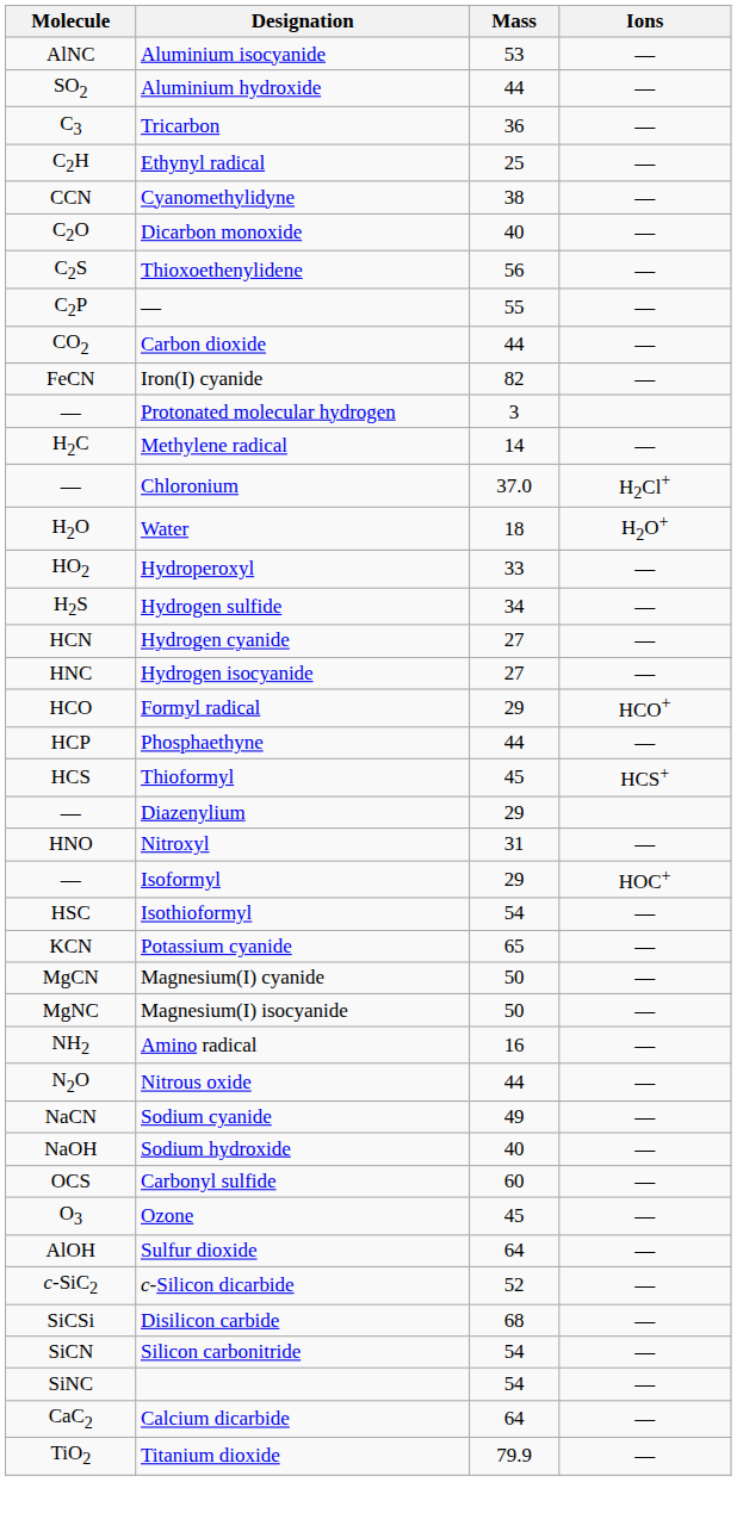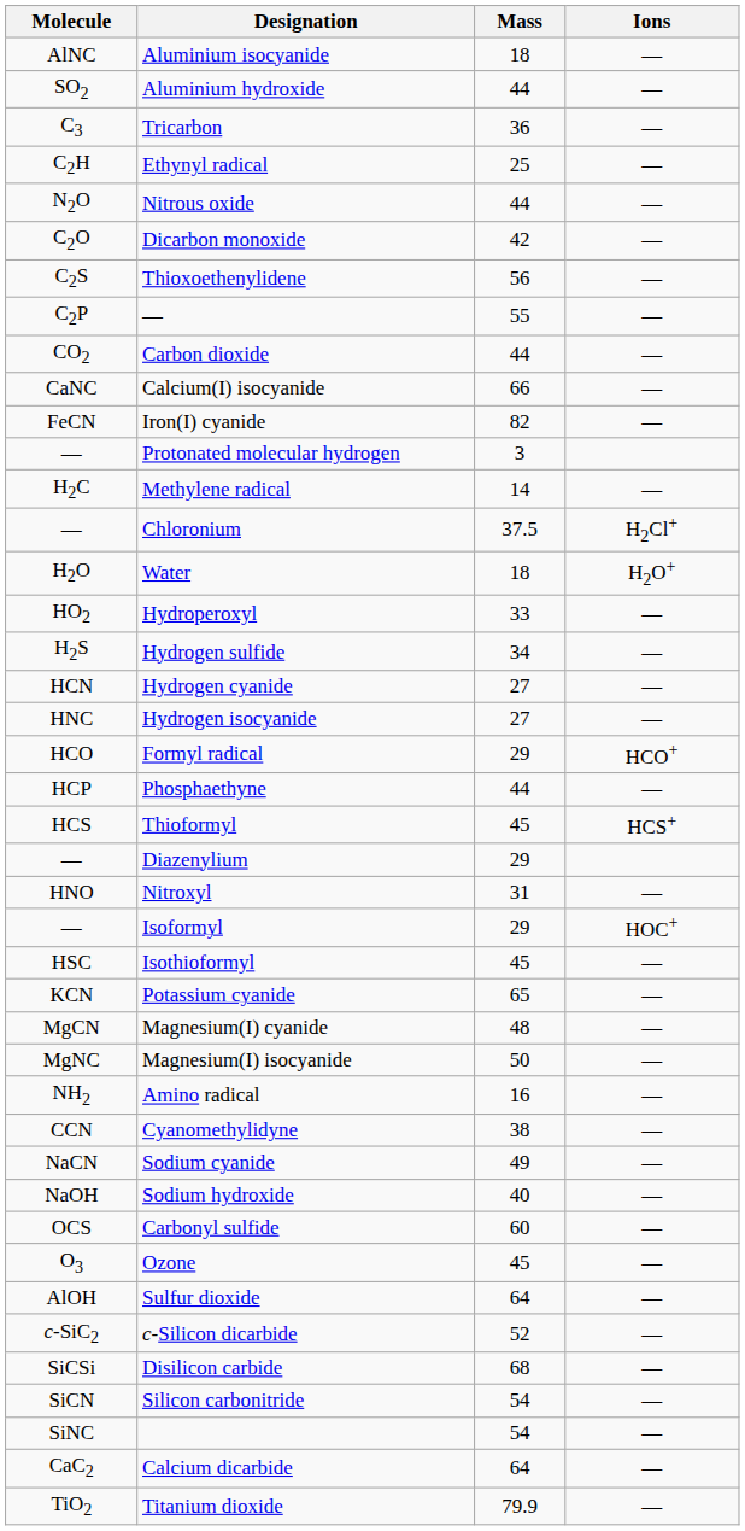 <table class="wikitable sortable sticky-header">
 <tr>
 <th style="width: 6em;">Molecule</th>
 <th style="width: 16em;">Designation</th>
 <th style="width: 4em;">Mass</th>
 <th style="width: 8em;">Ions</th>
 </tr>
 <tr>
 <td align="center">AlNC</td>
 <td><a href='#'>Aluminium isocyanide</a></td>
-<td align="center">53</td>
+<td align="center">18</td>
 <td align="center">—</td>
 </tr>
 <tr>
 <td align="center">SO<sub>2</sub></td>
 <td><a href='#'>Aluminium hydroxide</a></td>
 <td align="center">44</td>
 <td align="center">—</td>
 </tr>
 <tr>
 <td align="center">C<sub>3</sub></td>
 <td><a href='#'>Tricarbon</a></td>
 <td align="center">36</td>
 <td align="center">—</td>
 </tr>
 <tr>
 <td align="center">C<sub>2</sub>H</td>
 <td><a href='#'>Ethynyl radical</a></td>
 <td align="center">25</td>
 <td align="center">—</td>
 </tr>
 <tr>
-<td align="center">CCN</td>
-<td><a href='#'>Cyanomethylidyne</a></td>
-<td align="center">38</td>
+<td align="center">N<sub>2</sub>O</td>
+<td><a href='#'>Nitrous oxide</a></td>
+<td align="center">44</td>
 <td align="center">—</td>
 </tr>
 <tr>
 <td align="center">C<sub>2</sub>O</td>
 <td><a href='#'>Dicarbon monoxide</a></td>
-<td align="center">40</td>
+<td align="center">42</td>
 <td align="center">—</td>
 </tr>
 <tr>
 <td align="center">C<sub>2</sub>S</td>
 <td><a href='#'>Thioxoethenylidene</a></td>
 <td align="center">56</td>
 <td align="center">—</td>
 </tr>
 <tr>
 <td align="center">C<sub>2</sub>P</td>
 <td>—</td>
 <td align="center">55</td>
 <td align="center">—</td>
 </tr>
 <tr>
 <td align="center">CO<sub>2</sub></td>
 <td><a href='#'>Carbon dioxide</a></td>
 <td align="center">44</td>
+<td align="center">—</td>
+</tr>
+<tr>
+<td align="center">CaNC</td>
+<td>Calcium(I) isocyanide</td>
+<td align="center">66</td>
 <td align="center">—</td>
 </tr>
 <tr>
 <td align="center">FeCN</td>
 <td>Iron(I) cyanide</td>
 <td align="center">82</td>
 <td align="center">—</td>
 </tr>
 <tr>
 <td align="center">—</td>
 <td><a href='#'>Protonated molecular hydrogen</a></td>
 <td align="center">3</td>
 <td align="center"></td>
 </tr>
 <tr>
 <td align="center">H<sub>2</sub>C</td>
 <td><a href='#'>Methylene radical</a></td>
 <td align="center">14</td>
 <td align="center">—</td>
 </tr>
 <tr>
 <td align="center">—</td>
 <td><a href='#'>Chloronium</a></td>
-<td align="center">37.0</td>
+<td align="center">37.5</td>
 <td align="center">H<sub>2</sub>Cl<sup>+</sup></td>
 </tr>
 <tr>
 <td align="center">H<sub>2</sub>O</td>
 <td><a href='#'>Water</a></td>
 <td align="center">18</td>
 <td align="center">H<sub>2</sub>O<sup>+</sup></td>
 </tr>
 <tr>
 <td align="center">HO<sub>2</sub></td>
 <td><a href='#'>Hydroperoxyl</a></td>
 <td align="center">33</td>
 <td align="center">—</td>
 </tr>
 <tr>
 <td align="center">H<sub>2</sub>S</td>
 <td><a href='#'>Hydrogen sulfide</a></td>
 <td align="center">34</td>
 <td align="center">—</td>
 </tr>
 <tr>
 <td align="center">HCN</td>
 <td><a href='#'>Hydrogen cyanide</a></td>
 <td align="center">27</td>
 <td align="center">—</td>
 </tr>
 <tr>
 <td align="center">HNC</td>
 <td><a href='#'>Hydrogen isocyanide</a></td>
 <td align="center">27</td>
 <td align="center">—</td>
 </tr>
 <tr>
 <td align="center">HCO</td>
 <td><a href='#'>Formyl radical</a></td>
 <td align="center">29</td>
 <td align="center">HCO<sup>+</sup></td>
 </tr>
 <tr>
 <td align="center">HCP</td>
 <td><a href='#'>Phosphaethyne</a></td>
 <td align="center">44</td>
 <td align="center">—</td>
 </tr>
 <tr>
 <td align="center">HCS</td>
 <td><a href='#'>Thioformyl</a></td>
 <td align="center">45</td>
 <td align="center">HCS<sup>+</sup></td>
 </tr>
 <tr>
 <td align="center">—</td>
 <td><a href='#'>Diazenylium</a></td>
 <td align="center">29</td>
 <td align="center"></td>
 </tr>
 <tr>
 <td align="center">HNO</td>
 <td><a href='#'>Nitroxyl</a></td>
 <td align="center">31</td>
 <td align="center">—</td>
 </tr>
 <tr>
 <td align="center">—</td>
 <td><a href='#'>Isoformyl</a></td>
 <td align="center">29</td>
 <td align="center">HOC<sup>+</sup></td>
 </tr>
 <tr>
 <td align="center">HSC</td>
 <td><a href='#'>Isothioformyl</a></td>
-<td align="center">54</td>
+<td align="center">45</td>
 <td align="center">—</td>
 </tr>
 <tr>
 <td align="center">KCN</td>
 <td><a href='#'>Potassium cyanide</a></td>
 <td align="center">65</td>
 <td align="center">—</td>
 </tr>
 <tr>
 <td align="center">MgCN</td>
 <td>Magnesium(I) cyanide</td>
-<td align="center">50</td>
+<td align="center">48</td>
 <td align="center">—</td>
 </tr>
 <tr>
 <td align="center">MgNC</td>
 <td>Magnesium(I) isocyanide</td>
 <td align="center">50</td>
 <td align="center">—</td>
 </tr>
 <tr>
 <td align="center">NH<sub>2</sub></td>
 <td><a href='#'>Amino</a> radical</td>
 <td align="center">16</td>
 <td align="center">—</td>
 </tr>
 <tr>
-<td align="center">N<sub>2</sub>O</td>
-<td><a href='#'>Nitrous oxide</a></td>
-<td align="center">44</td>
+<td align="center">CCN</td>
+<td><a href='#'>Cyanomethylidyne</a></td>
+<td align="center">38</td>
 <td align="center">—</td>
 </tr>
 <tr>
 <td align="center">NaCN</td>
 <td><a href='#'>Sodium cyanide</a></td>
 <td align="center">49</td>
 <td align="center">—</td>
 </tr>
 <tr>
 <td align="center">NaOH</td>
 <td><a href='#'>Sodium hydroxide</a></td>
 <td align="center">40</td>
 <td align="center">—</td>
 </tr>
 <tr>
 <td align="center">OCS</td>
 <td><a href='#'>Carbonyl sulfide</a></td>
 <td align="center">60</td>
 <td align="center">—</td>
 </tr>
 <tr>
 <td align="center">O<sub>3</sub></td>
 <td><a href='#'>Ozone</a></td>
 <td align="center">45</td>
 <td align="center">—</td>
 </tr>
 <tr>
 <td align="center">AlOH</td>
 <td><a href='#'>Sulfur dioxide</a></td>
 <td align="center">64</td>
 <td align="center">—</td>
 </tr>
 <tr>
 <td align="center"><em>c</em>-SiC<sub>2</sub></td>
 <td><em>c</em>-<a href='#'>Silicon dicarbide</a></td>
 <td align="center">52</td>
 <td align="center">—</td>
 </tr>
 <tr>
 <td align="center">SiCSi</td>
 <td><a href='#'>Disilicon carbide</a></td>
 <td align="center">68</td>
 <td align="center">—</td>
 </tr>
 <tr>
 <td align="center">SiCN</td>
 <td><a href='#'>Silicon carbonitride</a></td>
 <td align="center">54</td>
 <td align="center">—</td>
 </tr>
 <tr>
 <td align="center">SiNC</td>
 <td></td>
 <td align="center">54</td>
 <td align="center">—</td>
 </tr>
 <tr>
 <td align="center">CaC<sub>2</sub></td>
 <td><a href='#'>Calcium dicarbide</a></td>
 <td align="center">64</td>
 <td align="center">—</td>
 </tr>
 <tr>
 <td align="center">TiO<sub>2</sub></td>
 <td><a href='#'>Titanium dioxide</a></td>
 <td align="center">79.9</td>
 <td align="center">—</td>
 </tr>
 </table>
